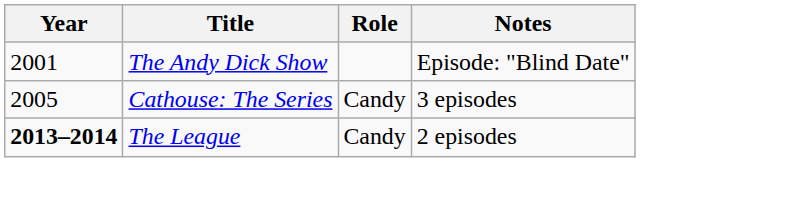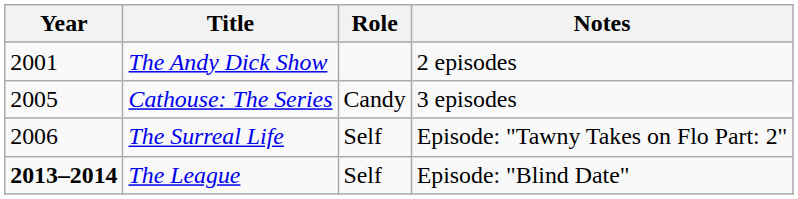 <table class="wikitable">
 <tr>
 <th>Year</th>
 <th>Title</th>
 <th>Role</th>
 <th>Notes</th>
 </tr>
 <tr>
 <td>2001</td>
 <td><em><a href='#'>The Andy Dick Show</a></em></td>
 <td></td>
-<td>Episode: "Blind Date"</td>
+<td>2 episodes</td>
 </tr>
 <tr>
 <td>2005</td>
 <td><em><a href='#'>Cathouse: The Series</a></em></td>
 <td>Candy</td>
 <td>3 episodes</td>
 </tr>
 <tr>
+<td>2006</td>
+<td><em><a href='#'>The Surreal Life</a></em></td>
+<td>Self</td>
+<td>Episode: "Tawny Takes on Flo Part: 2"</td>
+</tr>
+<tr>
 <td><strong>2013–2014</strong></td>
 <td><em><a href='#'>The League</a></em></td>
-<td>Candy</td>
-<td>2 episodes</td>
+<td>Self</td>
+<td>Episode: "Blind Date"</td>
 </tr>
 </table>
